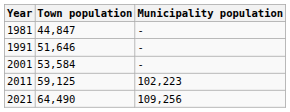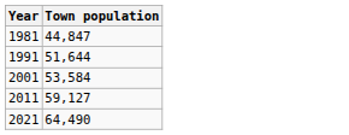 <table class=wikitable>
 <tr>
 <th>Year</th>
 <th>Town population</th>
-<th>Municipality population</th>
 </tr>
 <tr>
 <td>1981</td>
 <td>44,847</td>
-<td>-</td>
 </tr>
 <tr>
 <td>1991</td>
-<td>51,646</td>
-<td>-</td>
+<td>51,644</td>
 </tr>
 <tr>
 <td>2001</td>
 <td>53,584</td>
-<td>-</td>
 </tr>
 <tr>
 <td>2011</td>
-<td>59,125</td>
-<td>102,223</td>
+<td>59,127</td>
 </tr>
 <tr>
 <td>2021</td>
 <td>64,490</td>
-<td>109,256</td>
 </tr>
 </table>
